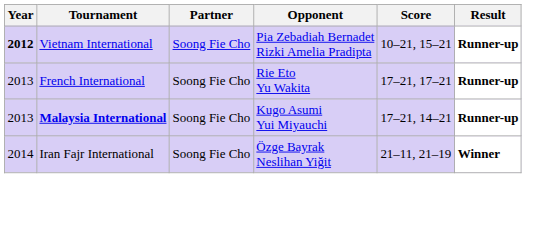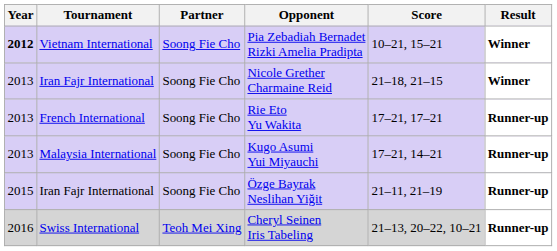 <table class="sortable wikitable" style="font-size: 90%;">
 <tr>
 <th>Year</th>
 <th>Tournament</th>
 <th>Partner</th>
 <th>Opponent</th>
 <th>Score</th>
 <th>Result</th>
 </tr>
 <tr style="background:#D8CEF6">
 <td align="center"><strong>2012</strong></td>
 <td align="left"><a href='#'>Vietnam International</a></td>
 <td align="left"> <a href='#'>Soong Fie Cho</a></td>
 <td align="left"> <a href='#'>Pia Zebadiah Bernadet</a> <br>  <a href='#'>Rizki Amelia Pradipta</a></td>
 <td align="left">10–21, 15–21</td>
-<td style="text-align:left; background:white"> <strong>Runner-up</strong></td>
+<td style="text-align:left; background:white"> <strong>Winner</strong></td>
+</tr>
+<tr style="background:#D8CEF6">
+<td align="center">2013</td>
+<td align="left"><a href='#'>Iran Fajr International</a></td>
+<td align="left"> Soong Fie Cho</td>
+<td align="left"> <a href='#'>Nicole Grether</a> <br>  <a href='#'>Charmaine Reid</a></td>
+<td align="left">21–18, 21–15</td>
+<td style="text-align:left; background:white"> <strong>Winner</strong></td>
 </tr>
 <tr style="background:#D8CEF6">
 <td align="center">2013</td>
 <td align="left"><a href='#'>French International</a></td>
 <td align="left"> Soong Fie Cho</td>
 <td align="left"> <a href='#'>Rie Eto</a> <br>  <a href='#'>Yu Wakita</a></td>
 <td align="left">17–21, 17–21</td>
 <td style="text-align:left; background:white"> <strong>Runner-up</strong></td>
 </tr>
 <tr style="background:#D8CEF6">
 <td align="center">2013</td>
-<td align="left"><strong><a href='#'>Malaysia International</a></strong></td>
+<td align="left"><a href='#'>Malaysia International</a></td>
 <td align="left"> Soong Fie Cho</td>
 <td align="left"> <a href='#'>Kugo Asumi</a> <br>  <a href='#'>Yui Miyauchi</a></td>
 <td align="left">17–21, 14–21</td>
 <td style="text-align:left; background:white"> <strong>Runner-up</strong></td>
 </tr>
 <tr style="background:#D8CEF6">
-<td align="center">2014</td>
+<td align="center">2015</td>
 <td align="left">Iran Fajr International</td>
 <td align="left"> Soong Fie Cho</td>
 <td align="left"> <a href='#'>Özge Bayrak</a> <br>  <a href='#'>Neslihan Yiğit</a></td>
 <td align="left">21–11, 21–19</td>
-<td style="text-align:left; background:white"> <strong>Winner</strong></td>
+<td style="text-align:left; background:white"> <strong>Runner-up</strong></td>
+</tr>
+<tr style="background:#D5D5D5">
+<td align="center">2016</td>
+<td align="left"><a href='#'>Swiss International</a></td>
+<td align="left"> <a href='#'>Teoh Mei Xing</a></td>
+<td align="left"> <a href='#'>Cheryl Seinen</a> <br>  <a href='#'>Iris Tabeling</a></td>
+<td align="left">21–13, 20–22, 10–21</td>
+<td style="text-align:left; background:white"> <strong>Runner-up</strong></td>
 </tr>
 </table>
